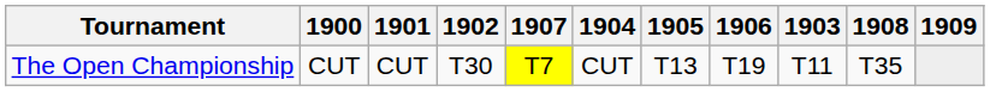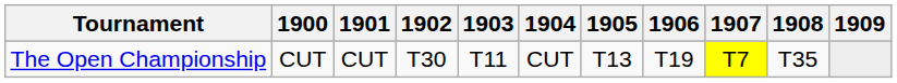 <table class="wikitable" style="font-size:95%;text-align:center;">
 <tr>
 <th>Tournament</th>
 <th>1900</th>
 <th>1901</th>
 <th>1902</th>
-<th>1907</th>
+<th>1903</th>
 <th>1904</th>
 <th>1905</th>
 <th>1906</th>
-<th>1903</th>
+<th>1907</th>
 <th>1908</th>
 <th>1909</th>
 </tr>
 <tr>
 <td align="left"><a href='#'>The Open Championship</a></td>
 <td>CUT</td>
 <td>CUT</td>
 <td>T30</td>
-<td style="background:yellow;">T7</td>
+<td>T11</td>
 <td>CUT</td>
 <td>T13</td>
 <td>T19</td>
-<td>T11</td>
+<td style="background:yellow;">T7</td>
 <td>T35</td>
 <td style="background:#eeeeee;"></td>
 </tr>
 </table>
